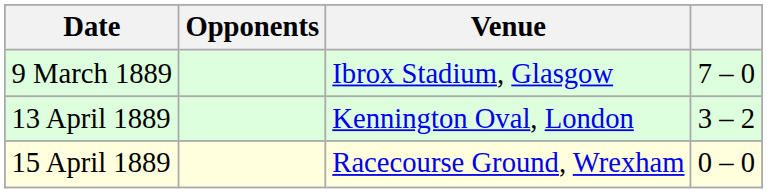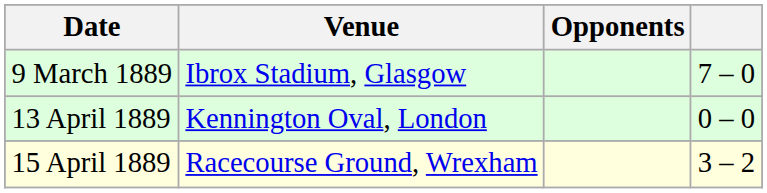 <table class="wikitable">
 <tr>
 <th>Date</th>
+<th>Venue</th>
 <th>Opponents</th>
-<th>Venue</th>
 <th></th>
 </tr>
 <tr bgcolor=#ddffdd>
 <td>9 March 1889</td>
+<td><a href='#'>Ibrox Stadium</a>, <a href='#'>Glasgow</a></td>
 <td></td>
-<td><a href='#'>Ibrox Stadium</a>, <a href='#'>Glasgow</a></td>
 <td align=center>7 – 0</td>
 </tr>
 <tr bgcolor=#ddffdd>
 <td>13 April 1889</td>
+<td><a href='#'>Kennington Oval</a>, <a href='#'>London</a></td>
 <td></td>
-<td><a href='#'>Kennington Oval</a>, <a href='#'>London</a></td>
-<td align=center>3 – 2</td>
+<td align=center>0 – 0</td>
 </tr>
 <tr bgcolor=#ffffdd>
 <td>15 April 1889</td>
+<td><a href='#'>Racecourse Ground</a>, <a href='#'>Wrexham</a></td>
 <td></td>
-<td><a href='#'>Racecourse Ground</a>, <a href='#'>Wrexham</a></td>
-<td align=center>0 – 0</td>
+<td align=center>3 – 2</td>
 </tr>
 </table>
